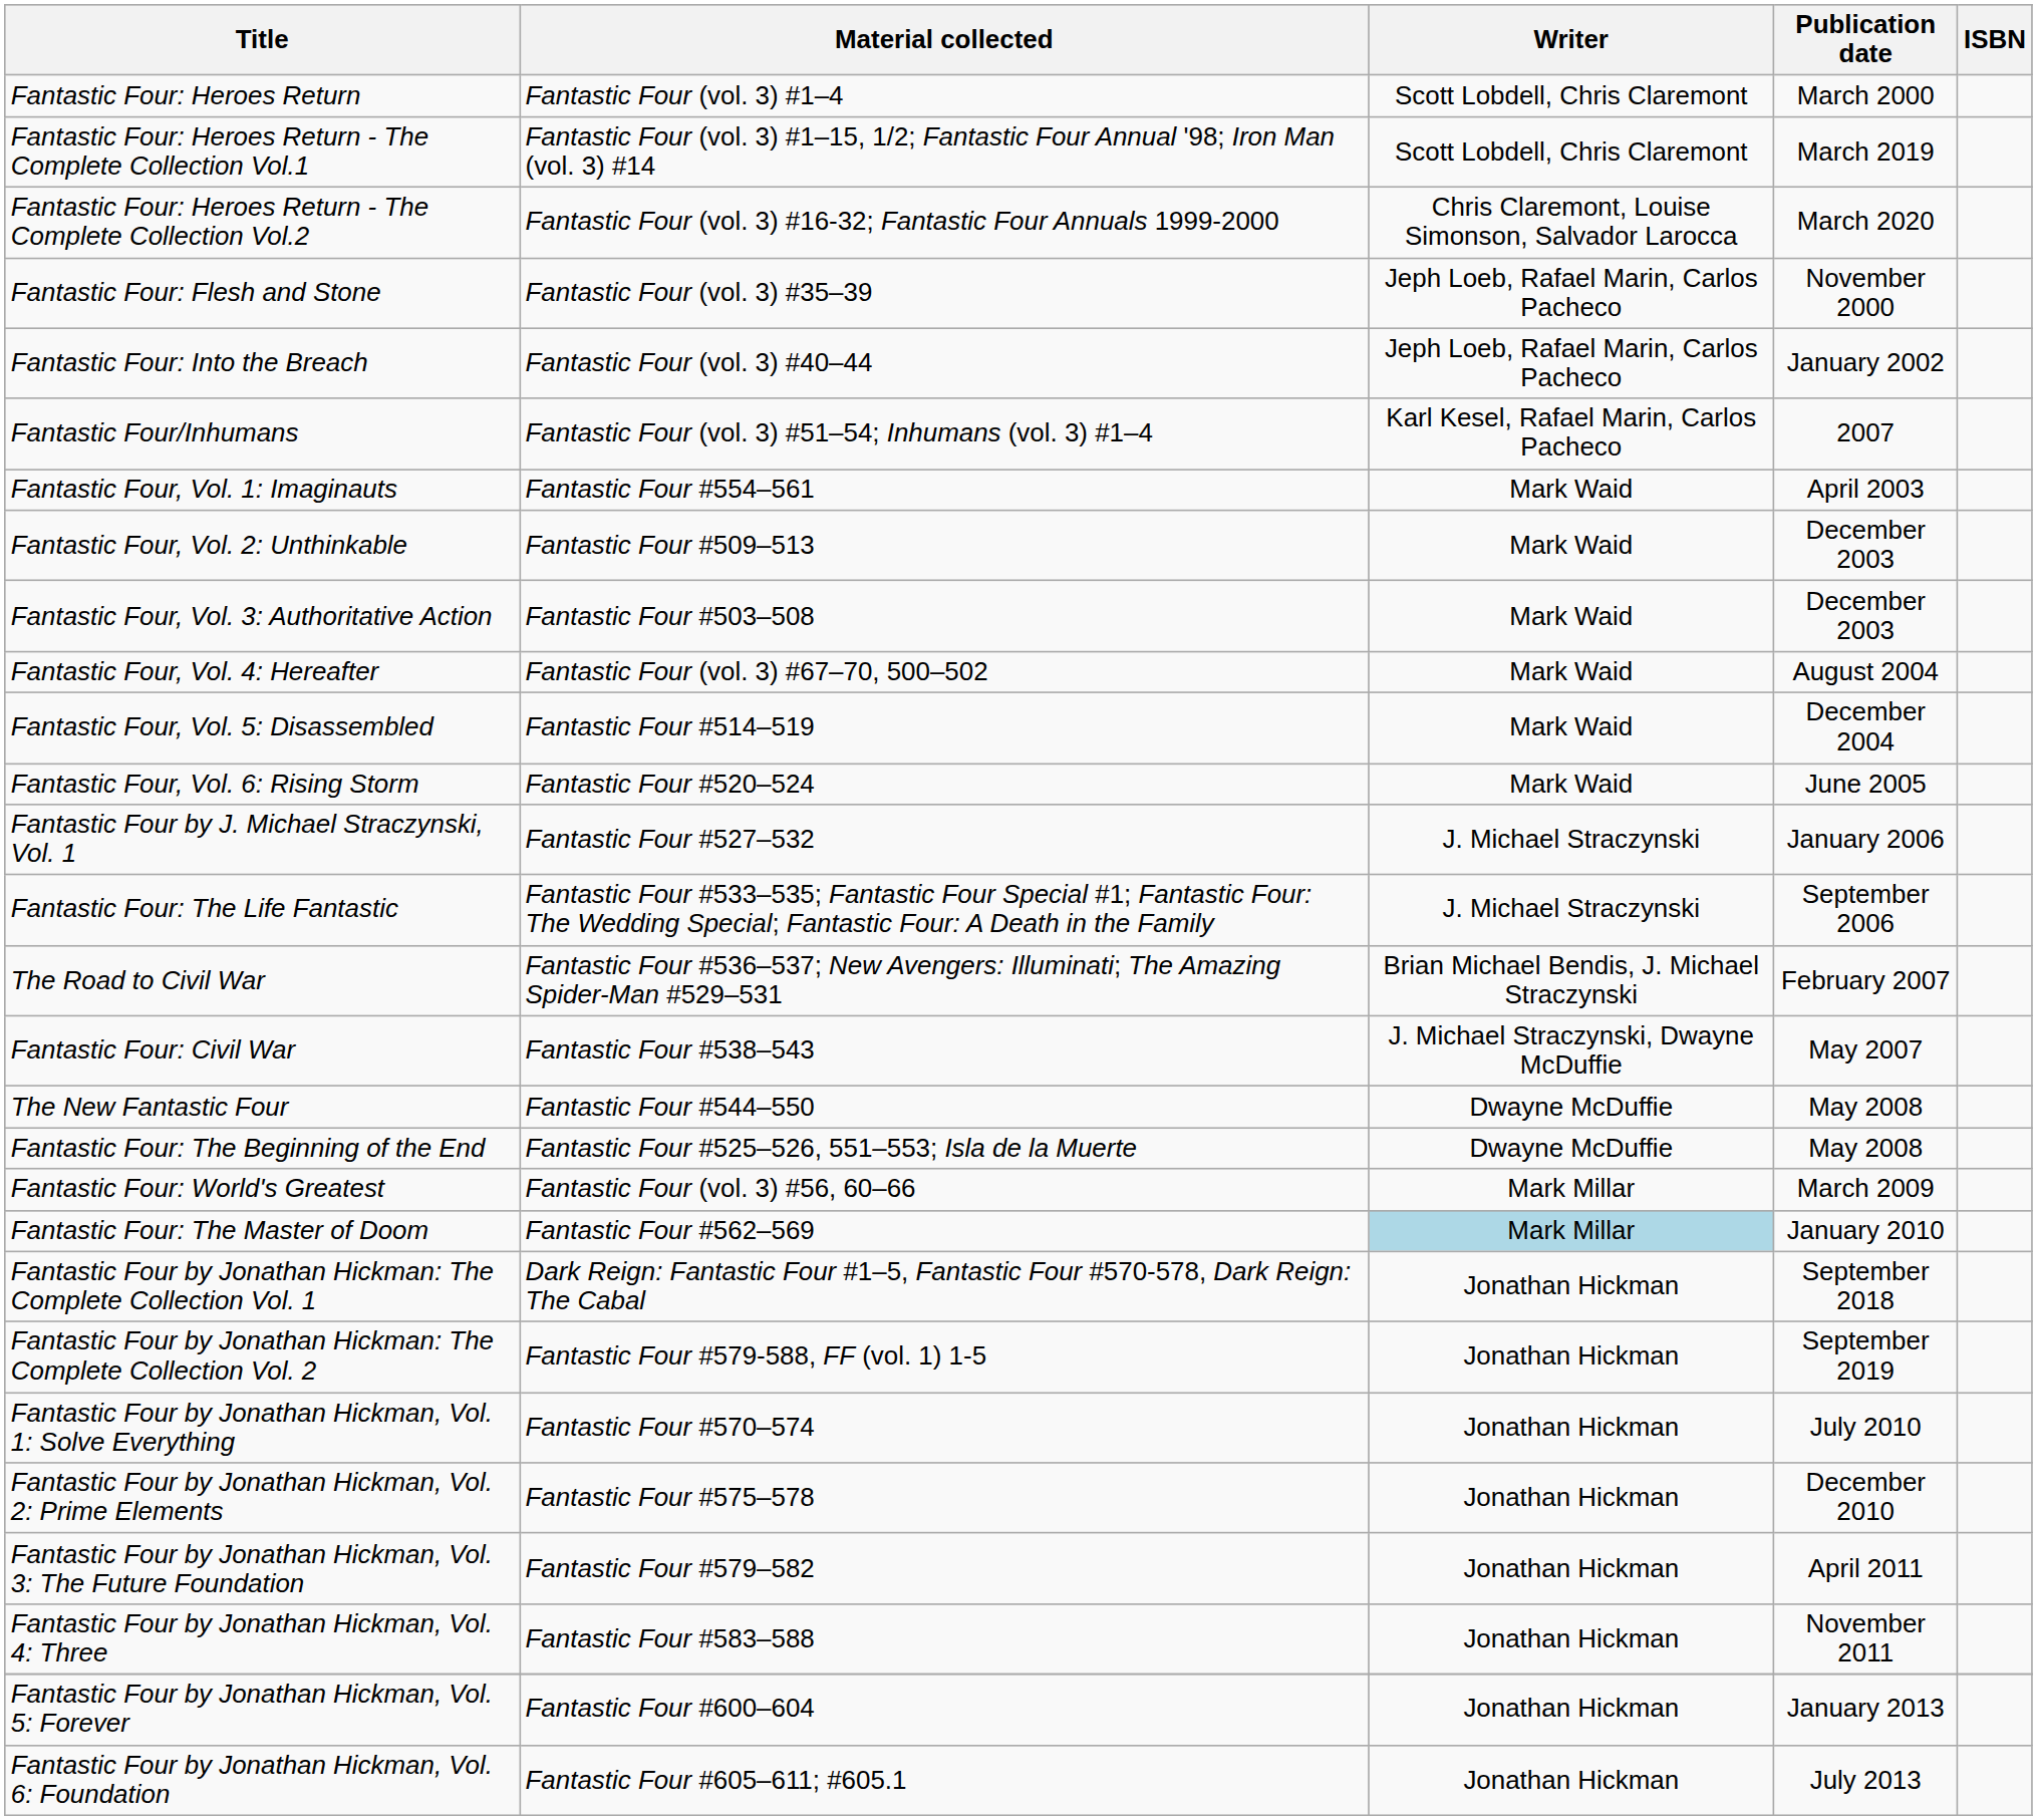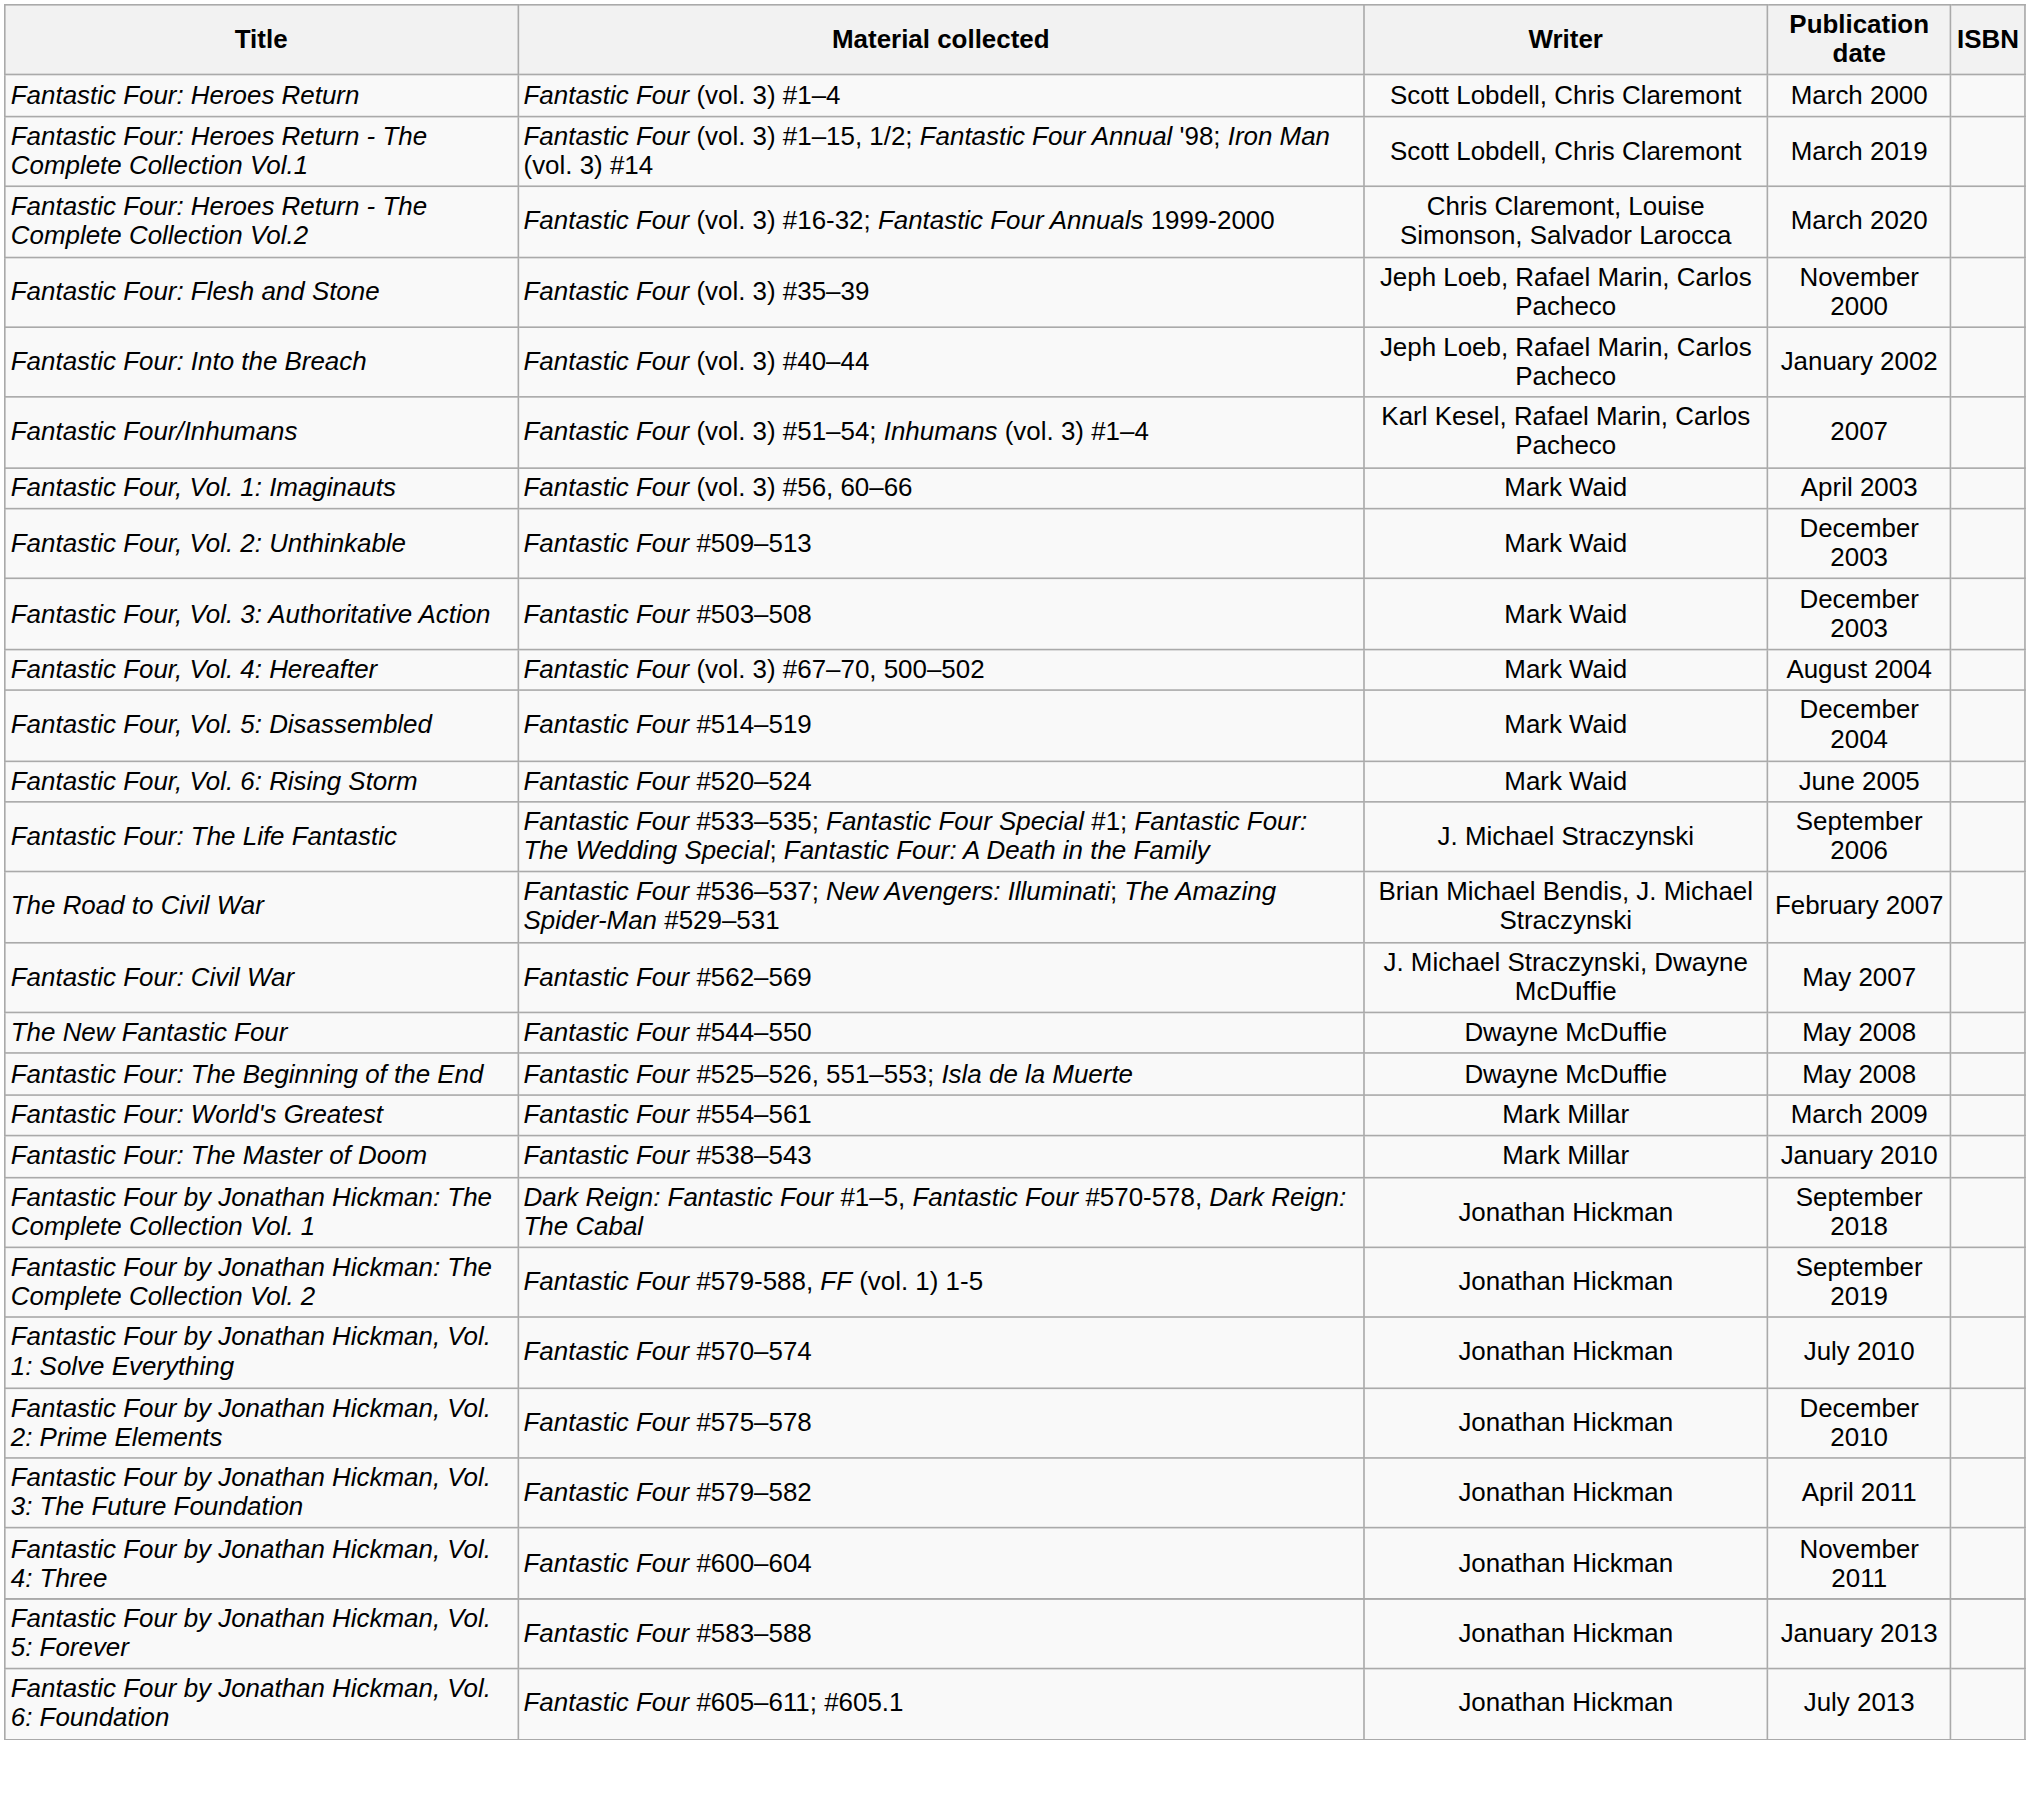 <table class="wikitable">
 <tr>
 <th>Title</th>
 <th>Material collected</th>
 <th>Writer</th>
 <th>Publication date</th>
 <th>ISBN</th>
 </tr>
 <tr>
 <td><em>Fantastic Four: Heroes Return</em></td>
 <td><em>Fantastic Four</em> (vol. 3) #1–4</td>
 <td align="center">Scott Lobdell, Chris Claremont</td>
 <td align="center">March 2000</td>
 <td></td>
 </tr>
 <tr>
 <td><em>Fantastic Four: Heroes Return - The Complete Collection Vol.1</em></td>
 <td><em>Fantastic Four</em> (vol. 3) #1–15, 1/2; <em>Fantastic Four Annual</em> '98; <em>Iron Man</em> (vol. 3) #14</td>
 <td align="center">Scott Lobdell, Chris Claremont</td>
 <td align="center">March 2019</td>
 <td></td>
 </tr>
 <tr>
 <td><em>Fantastic Four: Heroes Return - The Complete Collection Vol.2</em></td>
 <td><em>Fantastic Four</em> (vol. 3) #16-32; <em>Fantastic Four Annuals</em> 1999-2000</td>
 <td align="center">Chris Claremont, Louise Simonson, Salvador Larocca</td>
 <td align="center">March 2020</td>
 <td></td>
 </tr>
 <tr>
 <td><em>Fantastic Four: Flesh and Stone</em></td>
 <td><em>Fantastic Four</em> (vol. 3) #35–39</td>
 <td align="center">Jeph Loeb, Rafael Marin, Carlos Pacheco</td>
 <td align="center">November 2000</td>
 <td></td>
 </tr>
 <tr>
 <td><em>Fantastic Four: Into the Breach</em></td>
 <td><em>Fantastic Four</em> (vol. 3) #40–44</td>
 <td align="center">Jeph Loeb, Rafael Marin, Carlos Pacheco</td>
 <td align="center">January 2002</td>
 <td></td>
 </tr>
 <tr>
 <td><em>Fantastic Four/Inhumans</em></td>
 <td><em>Fantastic Four</em> (vol. 3) #51–54; <em>Inhumans</em> (vol. 3) #1–4</td>
 <td align="center">Karl Kesel, Rafael Marin, Carlos Pacheco</td>
 <td align="center">2007</td>
 <td></td>
 </tr>
 <tr>
 <td><em>Fantastic Four, Vol. 1: Imaginauts</em></td>
-<td><em>Fantastic Four</em> #554–561</td>
+<td><em>Fantastic Four</em> (vol. 3) #56, 60–66</td>
 <td align="center">Mark Waid</td>
 <td align="center">April 2003</td>
 <td></td>
 </tr>
 <tr>
 <td><em>Fantastic Four, Vol. 2: Unthinkable</em></td>
 <td><em>Fantastic Four</em> #509–513</td>
 <td align="center">Mark Waid</td>
 <td align="center">December 2003</td>
 <td></td>
 </tr>
 <tr>
 <td><em>Fantastic Four, Vol. 3: Authoritative Action</em></td>
 <td><em>Fantastic Four</em> #503–508</td>
 <td align="center">Mark Waid</td>
 <td align="center">December 2003</td>
 <td></td>
 </tr>
 <tr>
 <td><em>Fantastic Four, Vol. 4: Hereafter</em></td>
 <td><em>Fantastic Four</em> (vol. 3) #67–70, 500–502</td>
 <td align="center">Mark Waid</td>
 <td align="center">August 2004</td>
 <td></td>
 </tr>
 <tr>
 <td><em>Fantastic Four, Vol. 5: Disassembled</em></td>
 <td><em>Fantastic Four</em> #514–519</td>
 <td align="center">Mark Waid</td>
 <td align="center">December 2004</td>
 <td></td>
 </tr>
 <tr>
 <td><em>Fantastic Four, Vol. 6: Rising Storm</em></td>
 <td><em>Fantastic Four</em> #520–524</td>
 <td align="center">Mark Waid</td>
 <td align="center">June 2005</td>
 <td></td>
 </tr>
 <tr>
-<td><em>Fantastic Four by J. Michael Straczynski, Vol. 1</em></td>
-<td><em>Fantastic Four</em> #527–532</td>
-<td align="center">J. Michael Straczynski</td>
-<td align="center">January 2006</td>
-<td></td>
-</tr>
-<tr>
 <td><em>Fantastic Four: The Life Fantastic</em></td>
 <td><em>Fantastic Four</em> #533–535; <em>Fantastic Four Special</em> #1; <em>Fantastic Four: The Wedding Special</em>; <em>Fantastic Four: A Death in the Family</em></td>
 <td align="center">J. Michael Straczynski</td>
 <td align="center">September 2006</td>
 <td></td>
 </tr>
 <tr>
 <td><em>The Road to Civil War</em></td>
 <td><em>Fantastic Four</em> #536–537; <em>New Avengers: Illuminati</em>; <em>The Amazing Spider-Man</em> #529–531</td>
 <td align="center">Brian Michael Bendis, J. Michael Straczynski</td>
 <td align="center">February 2007</td>
 <td></td>
 </tr>
 <tr>
 <td><em>Fantastic Four: Civil War</em></td>
-<td><em>Fantastic Four</em> #538–543</td>
+<td><em>Fantastic Four</em> #562–569</td>
 <td align="center">J. Michael Straczynski, Dwayne McDuffie</td>
 <td align="center">May 2007</td>
 <td></td>
 </tr>
 <tr>
 <td><em>The New Fantastic Four</em></td>
 <td><em>Fantastic Four</em> #544–550</td>
 <td align="center">Dwayne McDuffie</td>
 <td align="center">May 2008</td>
 <td></td>
 </tr>
 <tr>
 <td><em>Fantastic Four: The Beginning of the End</em></td>
 <td><em>Fantastic Four</em> #525–526, 551–553; <em>Isla de la Muerte</em></td>
 <td align="center">Dwayne McDuffie</td>
 <td align="center">May 2008</td>
 <td></td>
 </tr>
 <tr>
 <td><em>Fantastic Four: World's Greatest</em></td>
-<td><em>Fantastic Four</em> (vol. 3) #56, 60–66</td>
+<td><em>Fantastic Four</em> #554–561</td>
 <td align="center">Mark Millar</td>
 <td align="center">March 2009</td>
 <td></td>
 </tr>
 <tr>
 <td><em>Fantastic Four: The Master of Doom</em></td>
-<td><em>Fantastic Four</em> #562–569</td>
-<td align="center" style="background: lightblue;">Mark Millar</td>
+<td><em>Fantastic Four</em> #538–543</td>
+<td align="center">Mark Millar</td>
 <td align="center">January 2010</td>
 <td></td>
 </tr>
 <tr>
 <td><em>Fantastic Four by Jonathan Hickman: The Complete Collection Vol. 1</em></td>
 <td><em>Dark Reign: Fantastic Four</em> #1–5, <em>Fantastic Four</em> #570-578, <em>Dark Reign: The Cabal</em></td>
 <td align="center">Jonathan Hickman</td>
 <td align="center">September 2018</td>
 <td></td>
 </tr>
 <tr>
 <td><em>Fantastic Four by Jonathan Hickman: The Complete Collection Vol. 2</em></td>
 <td><em>Fantastic Four</em> #579-588, <em>FF</em> (vol. 1) 1-5</td>
 <td align="center">Jonathan Hickman</td>
 <td align="center">September 2019</td>
 <td></td>
 </tr>
 <tr>
 <td><em>Fantastic Four by Jonathan Hickman, Vol. 1: Solve Everything</em></td>
 <td><em>Fantastic Four</em> #570–574</td>
 <td align="center">Jonathan Hickman</td>
 <td align="center">July 2010</td>
 <td></td>
 </tr>
 <tr>
 <td><em>Fantastic Four by Jonathan Hickman, Vol. 2: Prime Elements</em></td>
 <td><em>Fantastic Four</em> #575–578</td>
 <td align="center">Jonathan Hickman</td>
 <td align="center">December 2010</td>
 <td></td>
 </tr>
 <tr>
 <td><em>Fantastic Four by Jonathan Hickman, Vol. 3: The Future Foundation</em></td>
 <td><em>Fantastic Four</em> #579–582</td>
 <td align="center">Jonathan Hickman</td>
 <td align="center">April 2011</td>
 <td></td>
 </tr>
 <tr>
 <td><em>Fantastic Four by Jonathan Hickman, Vol. 4: Three</em></td>
-<td><em>Fantastic Four</em> #583–588</td>
+<td><em>Fantastic Four</em> #600–604</td>
 <td align="center">Jonathan Hickman</td>
 <td align="center">November 2011</td>
 <td></td>
 </tr>
 <tr>
 </tr>
 <tr>
 <td><em>Fantastic Four by Jonathan Hickman, Vol. 5: Forever</em></td>
-<td><em>Fantastic Four</em> #600–604</td>
+<td><em>Fantastic Four</em> #583–588</td>
 <td align="center">Jonathan Hickman</td>
 <td align="center">January 2013</td>
 <td></td>
 </tr>
 <tr>
 <td><em>Fantastic Four by Jonathan Hickman, Vol. 6: Foundation</em></td>
 <td><em>Fantastic Four</em> #605–611; #605.1</td>
 <td align="center">Jonathan Hickman</td>
 <td align="center">July 2013</td>
 <td></td>
 </tr>
 <tr>
 </tr>
 </table>
